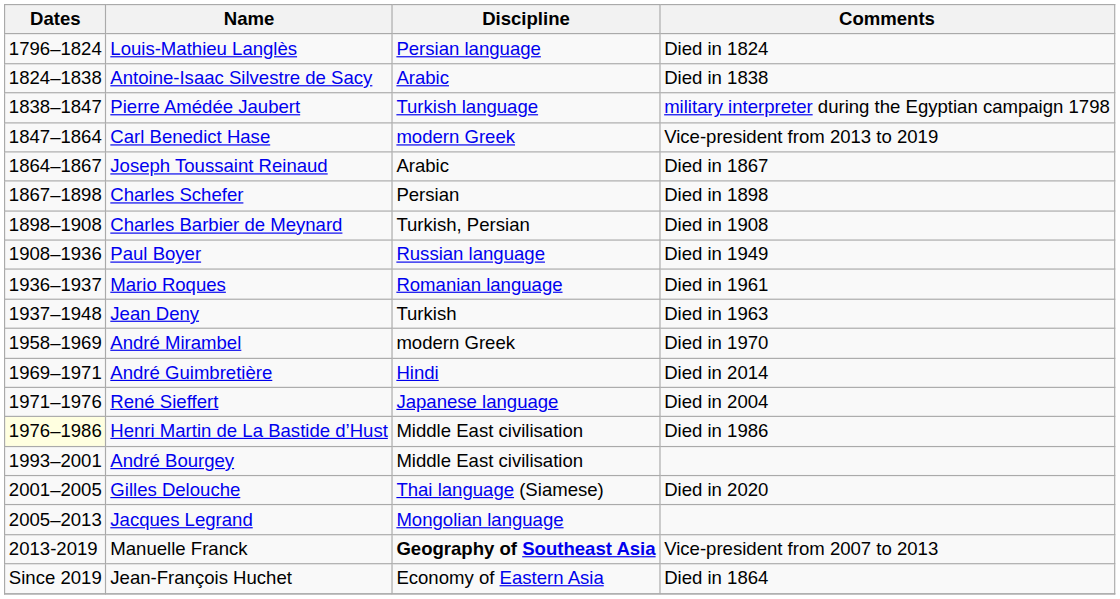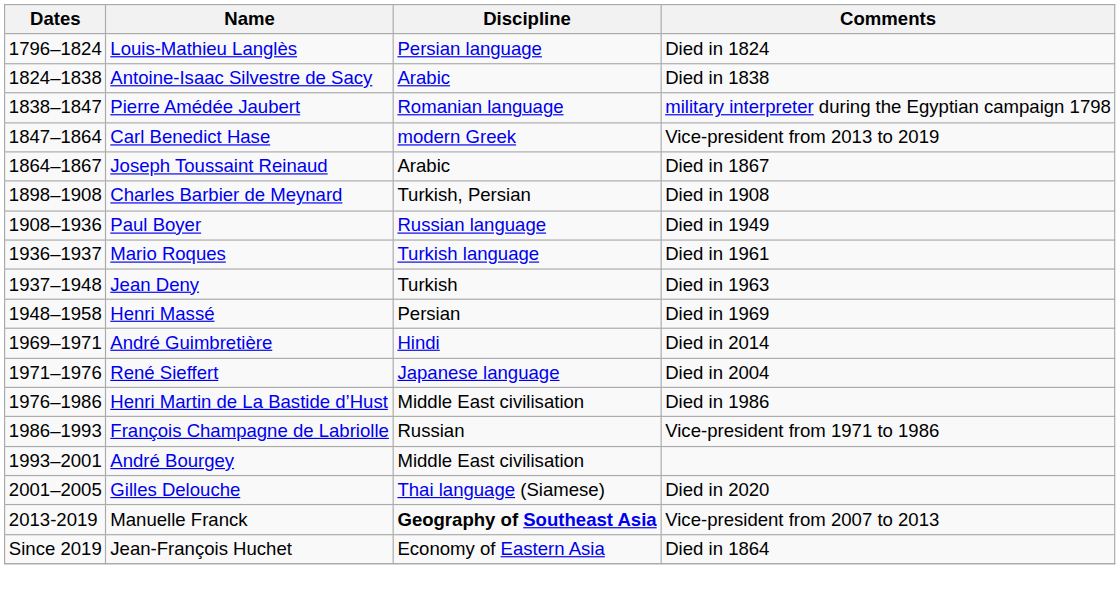 <table class="wikitable">
 <tr>
 <th>Dates</th>
 <th>Name</th>
 <th>Discipline</th>
 <th>Comments</th>
 </tr>
 <tr align="left">
 <td>1796–1824</td>
 <td><a href='#'>Louis-Mathieu Langlès</a></td>
 <td><a href='#'>Persian language</a></td>
 <td>Died in 1824</td>
 </tr>
 <tr align="left">
 <td>1824–1838</td>
 <td><a href='#'>Antoine-Isaac Silvestre de Sacy</a></td>
 <td><a href='#'>Arabic</a></td>
 <td>Died in 1838</td>
 </tr>
 <tr align="left">
 <td>1838–1847</td>
 <td><a href='#'>Pierre Amédée Jaubert</a></td>
-<td><a href='#'>Turkish language</a></td>
+<td><a href='#'>Romanian language</a></td>
 <td><a href='#'>military interpreter</a> during the Egyptian campaign 1798</td>
 </tr>
 <tr align="left">
 <td>1847–1864</td>
 <td><a href='#'>Carl Benedict Hase</a></td>
 <td><a href='#'>modern Greek</a></td>
 <td>Vice-president from 2013 to 2019</td>
 </tr>
 <tr align="left">
 <td>1864–1867</td>
 <td><a href='#'>Joseph Toussaint Reinaud</a></td>
 <td>Arabic</td>
 <td>Died in 1867</td>
-</tr>
-<tr align="left">
-<td>1867–1898</td>
-<td><a href='#'>Charles Schefer</a></td>
-<td>Persian</td>
-<td>Died in 1898</td>
 </tr>
 <tr align="left">
 <td>1898–1908</td>
 <td><a href='#'>Charles Barbier de Meynard</a></td>
 <td>Turkish, Persian</td>
 <td>Died in 1908</td>
 </tr>
 <tr align="left">
 <td>1908–1936</td>
 <td><a href='#'>Paul Boyer</a></td>
 <td><a href='#'>Russian language</a></td>
 <td>Died in 1949</td>
 </tr>
 <tr align="left">
 <td>1936–1937</td>
 <td><a href='#'>Mario Roques</a></td>
-<td><a href='#'>Romanian language</a></td>
+<td><a href='#'>Turkish language</a></td>
 <td>Died in 1961</td>
 </tr>
 <tr align="left">
 <td>1937–1948</td>
 <td><a href='#'>Jean Deny</a></td>
 <td>Turkish</td>
 <td>Died in 1963</td>
 </tr>
 <tr align="left">
-<td>1958–1969</td>
-<td><a href='#'>André Mirambel</a></td>
-<td>modern Greek</td>
-<td>Died in 1970</td>
+<td>1948–1958</td>
+<td><a href='#'>Henri Massé</a></td>
+<td>Persian</td>
+<td>Died in 1969</td>
 </tr>
 <tr align="left">
 <td>1969–1971</td>
 <td><a href='#'>André Guimbretière</a></td>
 <td><a href='#'>Hindi</a></td>
 <td>Died in 2014</td>
 </tr>
 <tr align="left">
 <td>1971–1976</td>
 <td><a href='#'>René Sieffert</a></td>
 <td><a href='#'>Japanese language</a></td>
 <td>Died in 2004</td>
 </tr>
 <tr align="left">
-<td style="background: lightyellow;">1976–1986</td>
+<td>1976–1986</td>
 <td><a href='#'>Henri Martin de La Bastide d’Hust</a></td>
 <td>Middle East civilisation</td>
 <td>Died in 1986</td>
+</tr>
+<tr align="left">
+<td>1986–1993</td>
+<td><a href='#'>François Champagne de Labriolle</a></td>
+<td>Russian</td>
+<td>Vice-president from 1971 to 1986</td>
 </tr>
 <tr align="left">
 <td>1993–2001</td>
 <td><a href='#'>André Bourgey</a></td>
 <td>Middle East civilisation</td>
 <td></td>
 </tr>
 <tr align="left">
 <td>2001–2005</td>
 <td><a href='#'>Gilles Delouche</a></td>
 <td><a href='#'>Thai language</a> (Siamese)</td>
 <td>Died in 2020</td>
-</tr>
-<tr align="left">
-<td>2005–2013</td>
-<td><a href='#'>Jacques Legrand</a></td>
-<td><a href='#'>Mongolian language</a></td>
-<td></td>
 </tr>
 <tr align="left">
 <td>2013-2019</td>
 <td>Manuelle Franck</td>
 <td><strong>Geography of <a href='#'>Southeast Asia</a></strong></td>
 <td>Vice-president from 2007 to 2013</td>
 </tr>
 <tr align="left">
 <td>Since 2019</td>
 <td>Jean-François Huchet</td>
 <td>Economy of <a href='#'>Eastern Asia</a></td>
 <td>Died in 1864</td>
 </tr>
 <tr align="left">
 </tr>
 </table>
